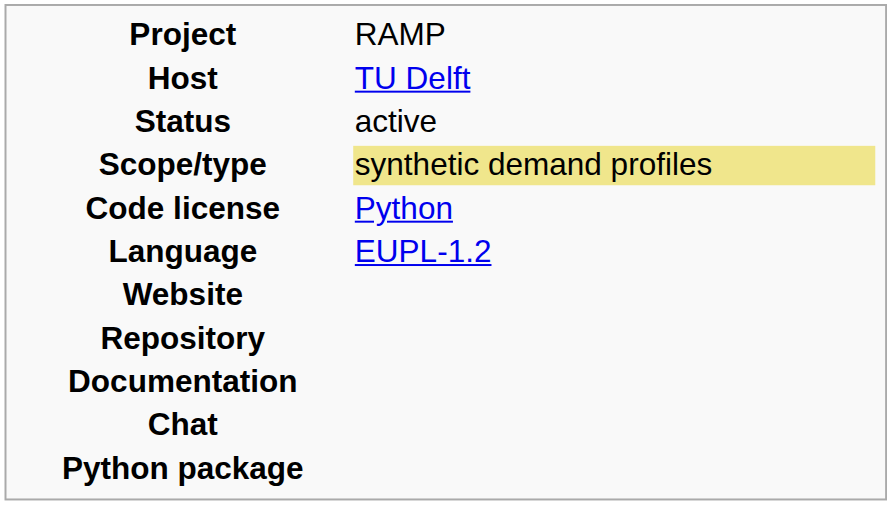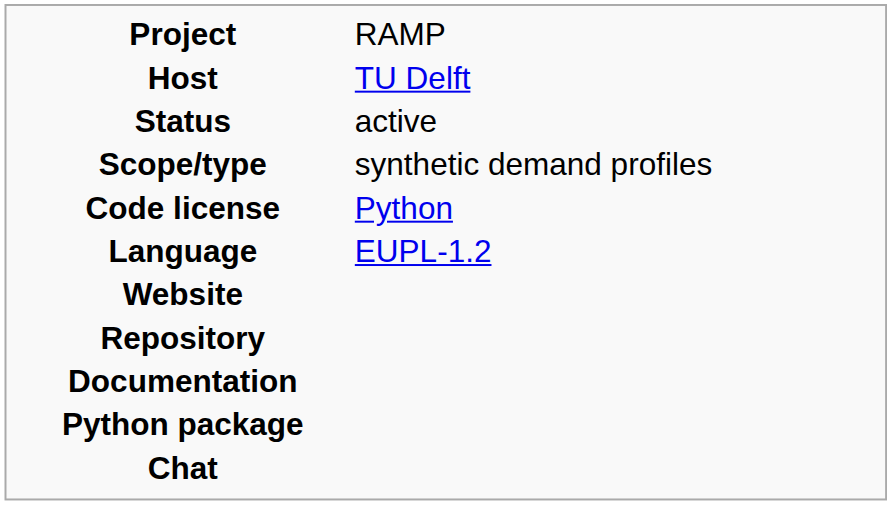 <table class="infobox" style="width: 28em">
 <tr>
 <th style="width: 35%">Project</th>
 <td style="width: 55%">RAMP</td>
 </tr>
 <tr>
 <th>Host</th>
 <td><a href='#'>TU Delft</a></td>
 </tr>
 <tr>
 <th>Status</th>
 <td>active</td>
 </tr>
 <tr>
 <th>Scope/type</th>
-<td style="background: khaki;">synthetic demand profiles</td>
+<td>synthetic demand profiles</td>
 </tr>
 <tr>
 <th>Code license</th>
 <td><a href='#'>Python</a></td>
 </tr>
 <tr>
 <th>Language</th>
 <td><a href='#'>EUPL-1.2</a></td>
 </tr>
 <tr>
 <th>Website</th>
 <td></td>
 </tr>
 <tr>
 <th>Repository</th>
 <td></td>
 </tr>
 <tr>
 <th>Documentation</th>
 <td></td>
 </tr>
 <tr>
+<th>Python package</th>
+<td></td>
+</tr>
+<tr>
 <th>Chat</th>
 <td></td>
 </tr>
-<tr>
-<th>Python package</th>
-<td></td>
-</tr>
 </table>
